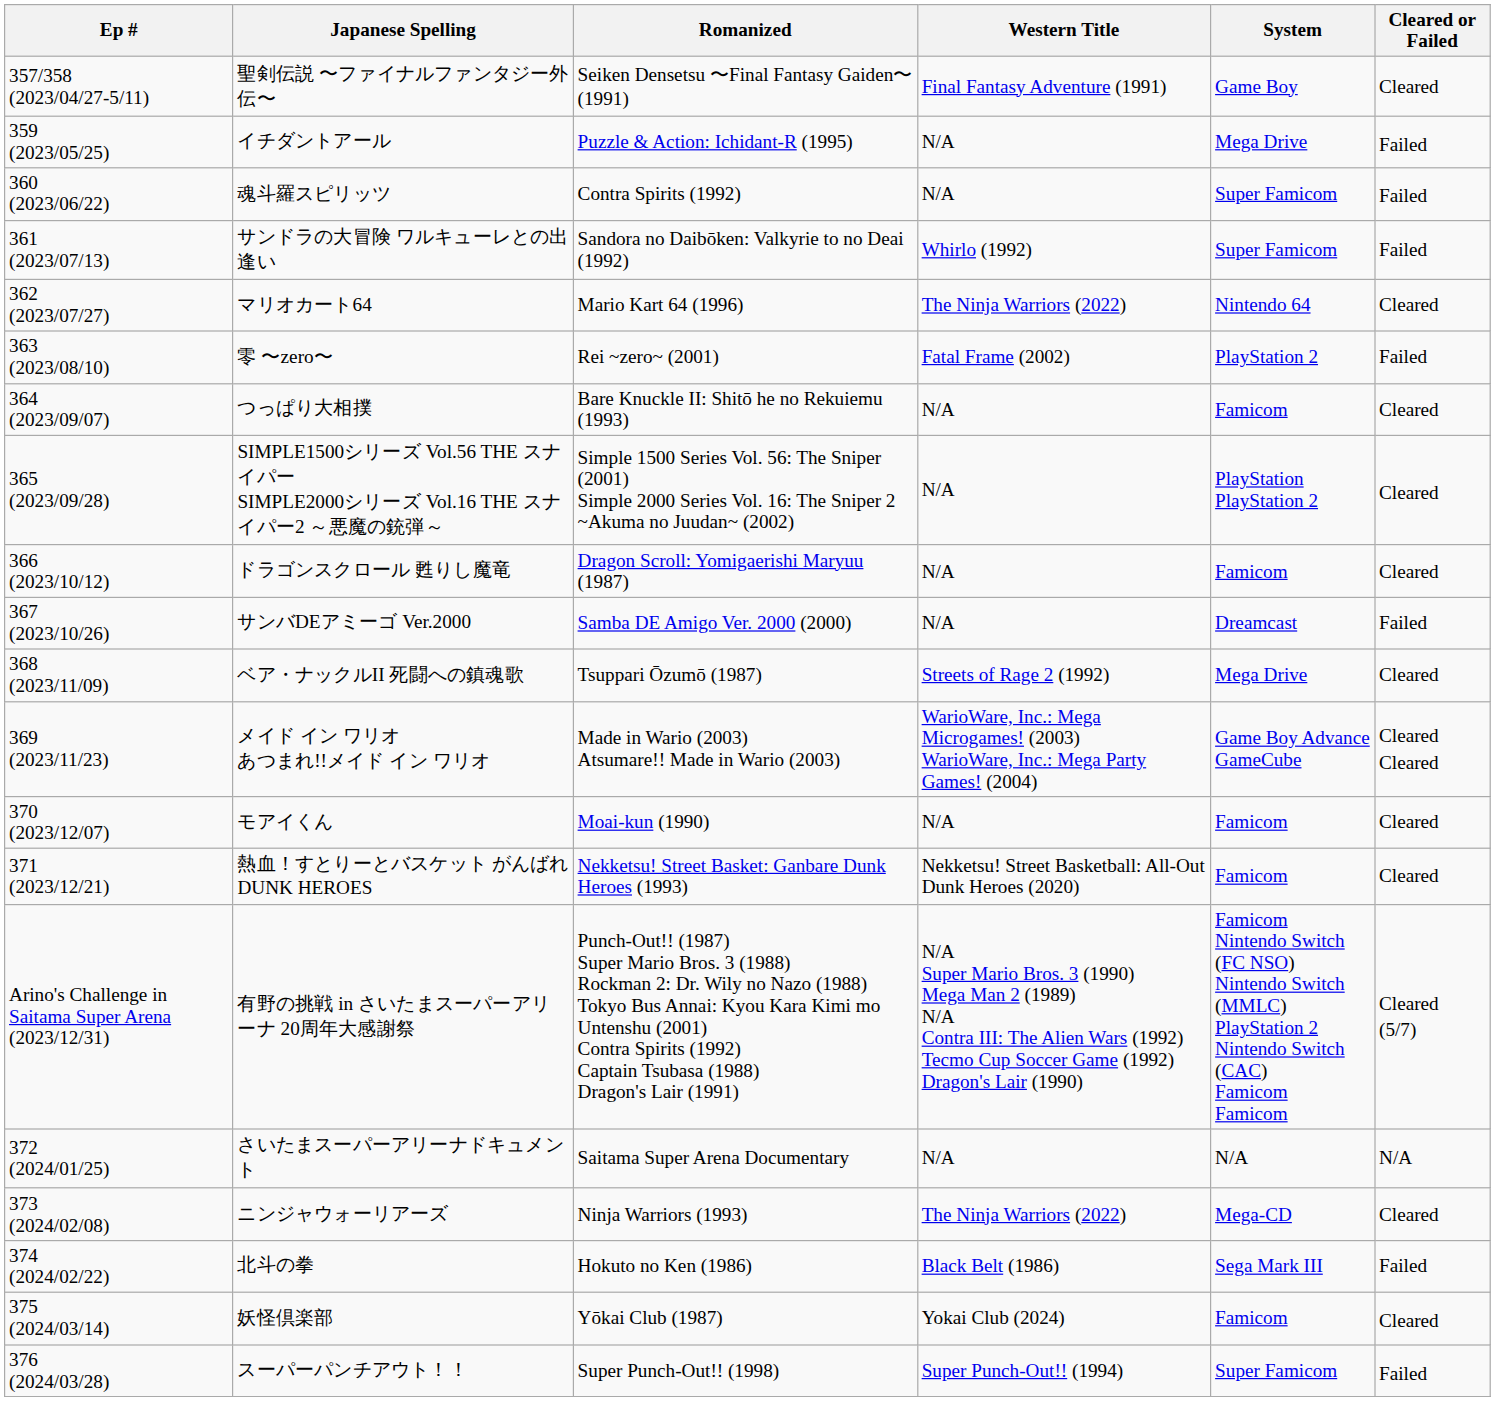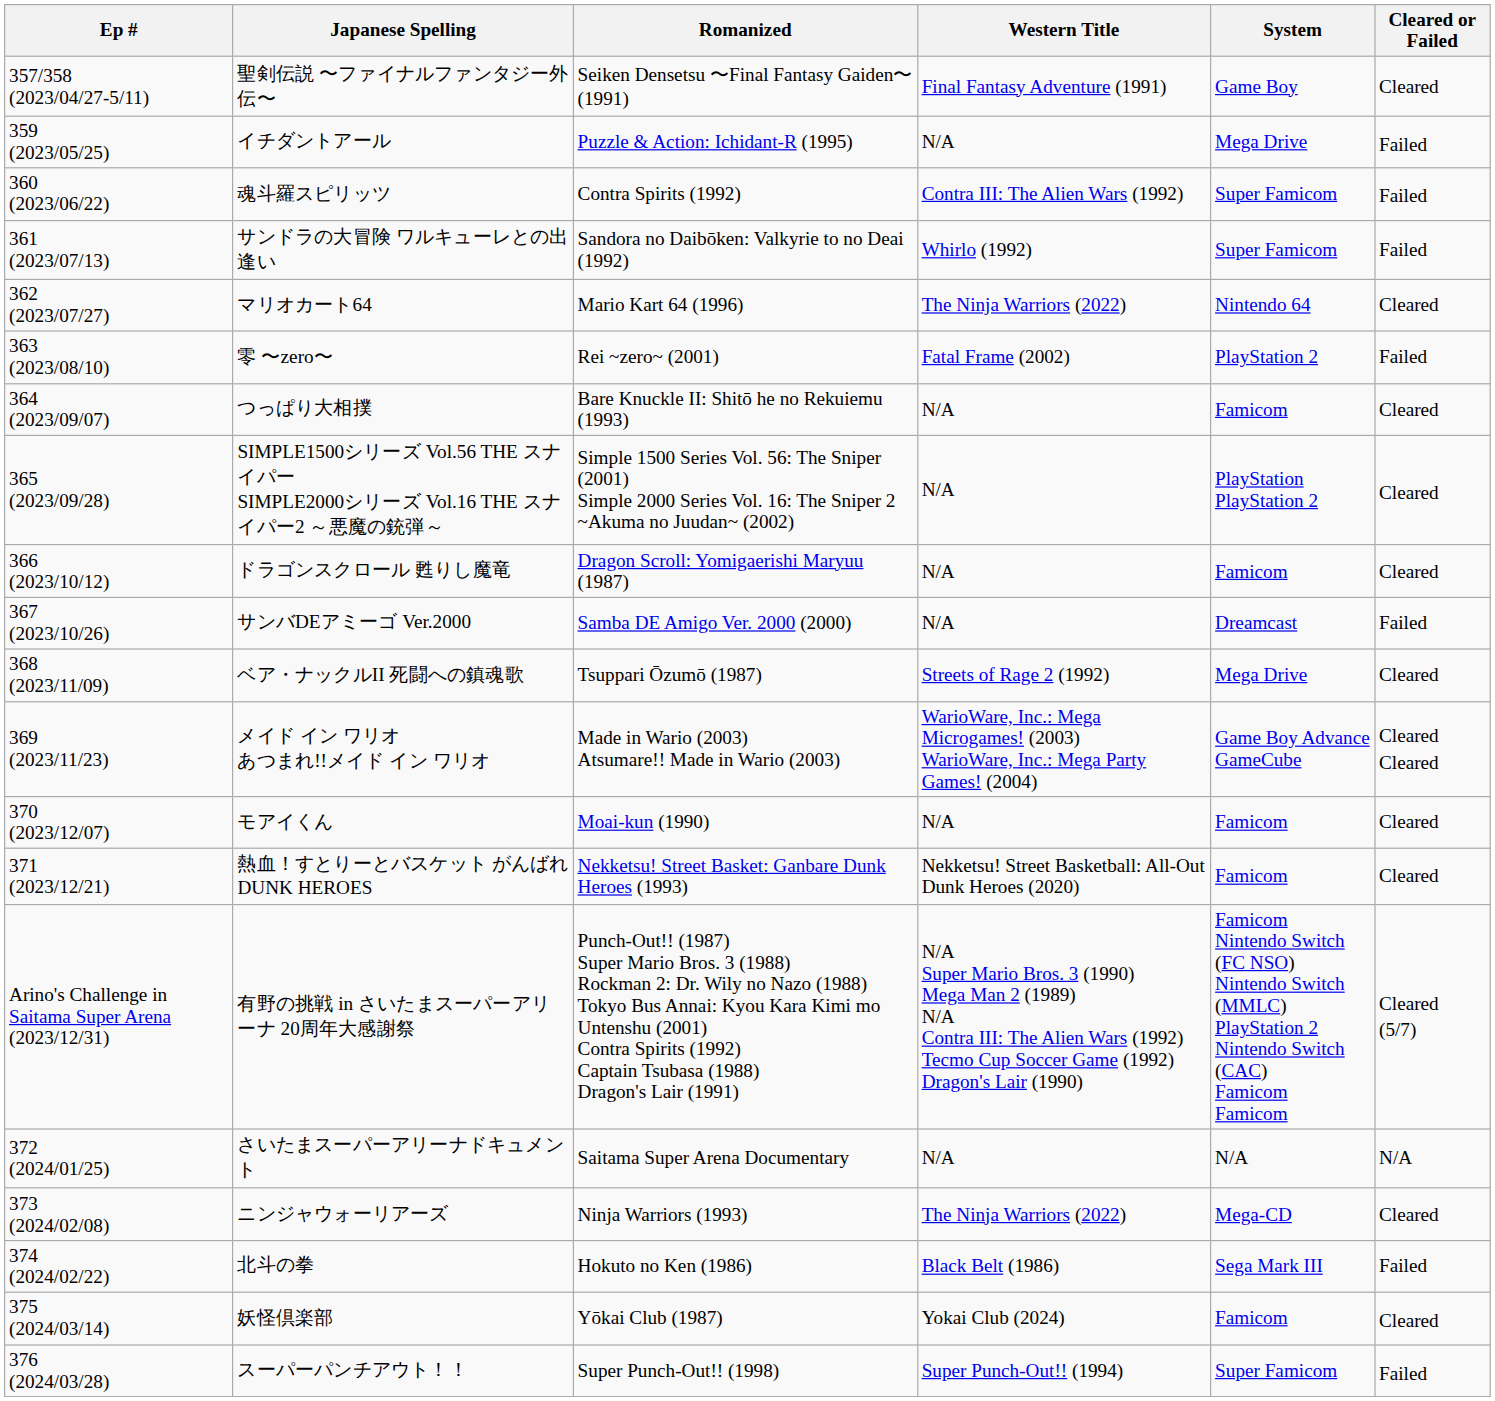 <table class="wikitable" style="width:98%;">
 <tr>
 <th>Ep #</th>
 <th>Japanese Spelling</th>
 <th>Romanized</th>
 <th>Western Title</th>
 <th>System</th>
 <th>Cleared or Failed</th>
 </tr>
 <tr>
 <td>357/358<br>(2023/04/27-5/11)</td>
 <td>聖剣伝説 〜ファイナルファンタジー外伝〜</td>
 <td>Seiken Densetsu 〜Final Fantasy Gaiden〜 (1991)</td>
 <td><a href='#'>Final Fantasy Adventure</a> (1991)</td>
 <td><a href='#'>Game Boy</a></td>
 <td>Cleared</td>
 </tr>
 <tr>
 <td>359<br>(2023/05/25)</td>
 <td>イチダントアール</td>
 <td><a href='#'>Puzzle & Action: Ichidant-R</a> (1995)</td>
 <td>N/A</td>
 <td><a href='#'>Mega Drive</a></td>
 <td>Failed<sup></sup></td>
 </tr>
 <tr>
 <td>360<br>(2023/06/22)</td>
 <td>魂斗羅スピリッツ</td>
 <td>Contra Spirits (1992)</td>
-<td>N/A</td>
+<td><a href='#'>Contra III: The Alien Wars</a> (1992)</td>
 <td><a href='#'>Super Famicom</a></td>
 <td>Failed<sup></sup></td>
 </tr>
 <tr>
 <td>361<br> (2023/07/13)</td>
 <td>サンドラの大冒険 ワルキューレとの出逢い</td>
 <td>Sandora no Daibōken: Valkyrie to no Deai (1992)</td>
 <td><a href='#'>Whirlo</a> (1992)</td>
 <td><a href='#'>Super Famicom</a></td>
 <td>Failed</td>
 </tr>
 <tr>
 <td>362<br> (2023/07/27)</td>
 <td>マリオカート64</td>
 <td>Mario Kart 64 (1996)</td>
 <td><a href='#'>The Ninja Warriors</a> (<a href='#'>2022</a>)</td>
 <td><a href='#'>Nintendo 64</a></td>
 <td>Cleared</td>
 </tr>
 <tr>
 <td>363<br> (2023/08/10)</td>
 <td>零 〜zero〜</td>
 <td>Rei ~zero~ (2001)</td>
 <td><a href='#'>Fatal Frame</a> (2002)</td>
 <td><a href='#'>PlayStation 2</a></td>
 <td>Failed</td>
 </tr>
 <tr>
 <td>364<br> (2023/09/07)</td>
 <td>つっぱり大相撲</td>
 <td>Bare Knuckle II: Shitō he no Rekuiemu (1993)</td>
 <td>N/A</td>
 <td><a href='#'>Famicom</a></td>
 <td>Cleared</td>
 </tr>
 <tr>
 <td>365<br> (2023/09/28)</td>
 <td>SIMPLE1500シリーズ Vol.56 THE スナイパー<br>SIMPLE2000シリーズ Vol.16 THE スナイパー2 ～悪魔の銃弾～</td>
 <td>Simple 1500 Series Vol. 56: The Sniper (2001)<br>Simple 2000 Series Vol. 16: The Sniper 2 ~Akuma no Juudan~ (2002)</td>
 <td>N/A</td>
 <td><a href='#'>PlayStation</a><br><a href='#'>PlayStation 2</a></td>
 <td>Cleared<sup></sup></td>
 </tr>
 <tr>
 <td>366<br> (2023/10/12)</td>
 <td>ドラゴンスクロール 甦りし魔竜</td>
 <td><a href='#'>Dragon Scroll: Yomigaerishi Maryuu</a> (1987)</td>
 <td>N/A</td>
 <td><a href='#'>Famicom</a></td>
 <td>Cleared</td>
 </tr>
 <tr>
 <td>367<br> (2023/10/26)</td>
 <td>サンバDEアミーゴ Ver.2000</td>
 <td><a href='#'>Samba DE Amigo Ver. 2000</a> (2000)</td>
 <td>N/A</td>
 <td><a href='#'>Dreamcast</a></td>
 <td>Failed</td>
 </tr>
 <tr>
 <td>368<br> (2023/11/09)</td>
 <td>ベア・ナックルII 死闘への鎮魂歌</td>
 <td>Tsuppari Ōzumō (1987)</td>
 <td><a href='#'>Streets of Rage 2</a> (1992)</td>
 <td><a href='#'>Mega Drive</a></td>
 <td>Cleared</td>
 </tr>
 <tr>
 <td>369<br> (2023/11/23)</td>
 <td>メイド イン ワリオ<br>あつまれ!!メイド イン ワリオ</td>
 <td>Made in Wario (2003)<br>Atsumare!! Made in Wario (2003)</td>
 <td><a href='#'>WarioWare, Inc.: Mega Microgames!</a> (2003)<br><a href='#'>WarioWare, Inc.: Mega Party Games!</a> (2004)</td>
 <td><a href='#'>Game Boy Advance</a><br><a href='#'>GameCube</a></td>
 <td>Cleared<br>Cleared<sup></sup></td>
 </tr>
 <tr>
 <td>370<br> (2023/12/07)</td>
 <td>モアイくん</td>
 <td><a href='#'>Moai-kun</a> (1990)</td>
 <td>N/A</td>
 <td><a href='#'>Famicom</a></td>
 <td>Cleared</td>
 </tr>
 <tr>
 <td>371<br> (2023/12/21)</td>
 <td>熱血！すとりーとバスケット がんばれ DUNK HEROES</td>
 <td><a href='#'>Nekketsu! Street Basket: Ganbare Dunk Heroes</a> (1993)</td>
 <td>Nekketsu! Street Basketball: All-Out Dunk Heroes (2020)</td>
 <td><a href='#'>Famicom</a></td>
 <td>Cleared</td>
 </tr>
 <tr>
 <td>Arino's Challenge in <a href='#'>Saitama Super Arena</a><br> (2023/12/31)</td>
 <td>有野の挑戦 in さいたまスーパーアリーナ 20周年大感謝祭</td>
 <td>Punch-Out!! (1987)<br>Super Mario Bros. 3 (1988)<br>Rockman 2: Dr. Wily no Nazo (1988)<br>Tokyo Bus Annai: Kyou Kara Kimi mo Untenshu (2001)<br>Contra Spirits (1992)<br>Captain Tsubasa (1988)<br>Dragon's Lair (1991)</td>
 <td>N/A<br><a href='#'>Super Mario Bros. 3</a> (1990)<br><a href='#'>Mega Man 2</a> (1989)<br>N/A<br><a href='#'>Contra III: The Alien Wars</a> (1992)<br><a href='#'>Tecmo Cup Soccer Game</a> (1992)<br><a href='#'>Dragon's Lair</a> (1990)</td>
 <td><a href='#'>Famicom</a><br><a href='#'>Nintendo Switch</a> (<a href='#'>FC NSO</a>)<br><a href='#'>Nintendo Switch</a> (<a href='#'>MMLC</a>)<br><a href='#'>PlayStation 2</a><br><a href='#'>Nintendo Switch</a> (<a href='#'>CAC</a>)<br><a href='#'>Famicom</a><br><a href='#'>Famicom</a></td>
 <td>Cleared<br>(5/7)<sup></sup></td>
 </tr>
 <tr>
 <td>372<br> (2024/01/25)</td>
 <td>さいたまスーパーアリーナドキュメント</td>
 <td>Saitama Super Arena Documentary</td>
 <td>N/A</td>
 <td>N/A</td>
 <td>N/A</td>
 </tr>
 <tr>
 <td>373<br> (2024/02/08)</td>
 <td>ニンジャウォーリアーズ</td>
 <td>Ninja Warriors (1993)</td>
 <td><a href='#'>The Ninja Warriors</a> (<a href='#'>2022</a>)</td>
 <td><a href='#'>Mega-CD</a></td>
 <td>Cleared</td>
 </tr>
 <tr>
 <td>374<br> (2024/02/22)</td>
 <td>北斗の拳</td>
 <td>Hokuto no Ken (1986)</td>
 <td><a href='#'>Black Belt</a> (1986)</td>
 <td><a href='#'>Sega Mark III</a></td>
 <td>Failed</td>
 </tr>
 <tr>
 <td>375<br> (2024/03/14)</td>
 <td>妖怪倶楽部</td>
 <td>Yōkai Club (1987)</td>
 <td>Yokai Club (2024)</td>
 <td><a href='#'>Famicom</a></td>
 <td>Cleared<sup></sup></td>
 </tr>
 <tr>
 <td>376<br> (2024/03/28)</td>
 <td>スーパーパンチアウト！！</td>
 <td>Super Punch-Out!! (1998)</td>
 <td><a href='#'>Super Punch-Out!!</a> (1994)</td>
 <td><a href='#'>Super Famicom</a></td>
 <td>Failed<sup></sup></td>
 </tr>
 <tr>
 </tr>
 </table>
